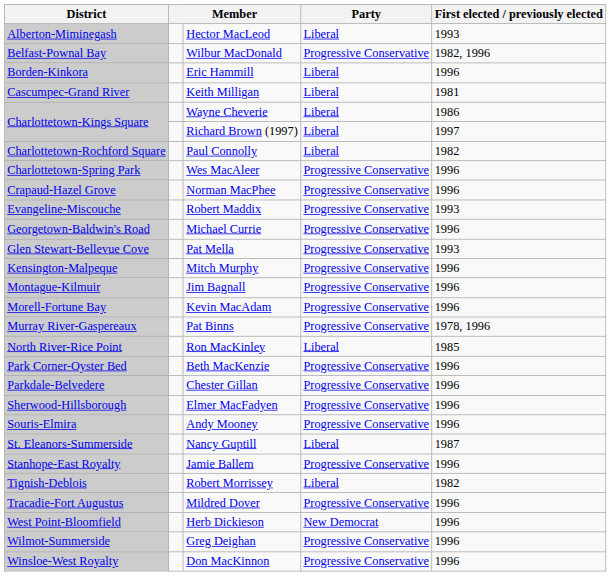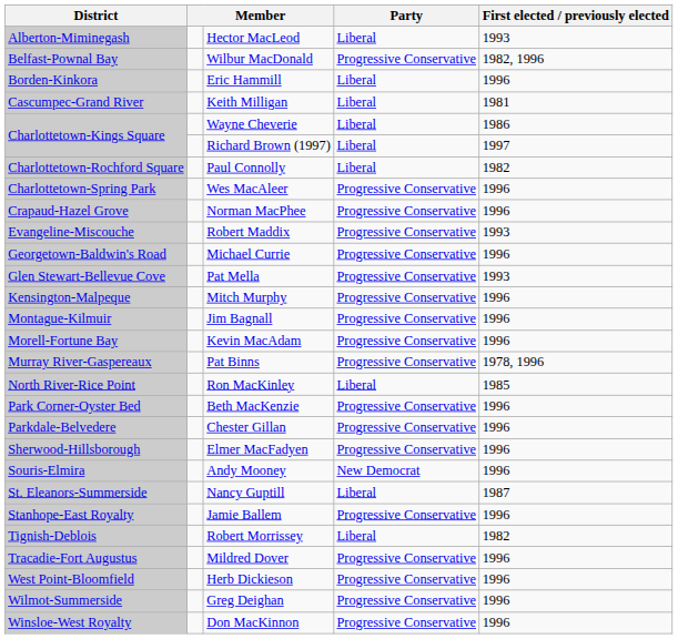 <table class="wikitable sortable">
 <tr>
 <th>District</th>
 <th colspan="2">Member</th>
 <th>Party</th>
 <th>First elected / previously elected</th>
 </tr>
 <tr>
 <td bgcolor="CCCCCC"><a href='#'>Alberton-Miminegash</a></td>
 <td>   </td>
 <td><a href='#'>Hector MacLeod</a></td>
 <td><a href='#'>Liberal</a></td>
 <td>1993</td>
 </tr>
 <tr>
 <td bgcolor="CCCCCC"><a href='#'>Belfast-Pownal Bay</a></td>
 <td>   </td>
 <td><a href='#'>Wilbur MacDonald</a></td>
 <td><a href='#'>Progressive Conservative</a></td>
 <td>1982, 1996</td>
 </tr>
 <tr>
 <td bgcolor="CCCCCC"><a href='#'>Borden-Kinkora</a></td>
 <td>   </td>
 <td><a href='#'>Eric Hammill</a></td>
 <td><a href='#'>Liberal</a></td>
 <td>1996</td>
 </tr>
 <tr>
 <td bgcolor="CCCCCC"><a href='#'>Cascumpec-Grand River</a></td>
 <td>   </td>
 <td><a href='#'>Keith Milligan</a></td>
 <td><a href='#'>Liberal</a></td>
 <td>1981</td>
 </tr>
 <tr>
 <td bgcolor="CCCCCC"  rowspan="2"><a href='#'>Charlottetown-Kings Square</a></td>
 <td> </td>
 <td><a href='#'>Wayne Cheverie</a></td>
 <td><a href='#'>Liberal</a></td>
 <td>1986</td>
 </tr>
 <tr>
 <td></td>
 <td><a href='#'>Richard Brown</a> (1997)</td>
 <td><a href='#'>Liberal</a></td>
 <td>1997</td>
 </tr>
 <tr>
 <td bgcolor="CCCCCC"><a href='#'>Charlottetown-Rochford Square</a></td>
 <td>   </td>
 <td><a href='#'>Paul Connolly</a></td>
 <td><a href='#'>Liberal</a></td>
 <td>1982</td>
 </tr>
 <tr>
 <td bgcolor="CCCCCC"><a href='#'>Charlottetown-Spring Park</a></td>
 <td>   </td>
 <td><a href='#'>Wes MacAleer</a></td>
 <td><a href='#'>Progressive Conservative</a></td>
 <td>1996</td>
 </tr>
 <tr>
 <td bgcolor="CCCCCC"><a href='#'>Crapaud-Hazel Grove</a></td>
 <td>   </td>
 <td><a href='#'>Norman MacPhee</a></td>
 <td><a href='#'>Progressive Conservative</a></td>
 <td>1996</td>
 </tr>
 <tr>
 <td bgcolor="CCCCCC"><a href='#'>Evangeline-Miscouche</a></td>
 <td>   </td>
 <td><a href='#'>Robert Maddix</a></td>
 <td><a href='#'>Progressive Conservative</a></td>
 <td>1993</td>
 </tr>
 <tr>
 <td bgcolor="CCCCCC"><a href='#'>Georgetown-Baldwin's Road</a></td>
 <td>   </td>
 <td><a href='#'>Michael Currie</a></td>
 <td><a href='#'>Progressive Conservative</a></td>
 <td>1996</td>
 </tr>
 <tr>
 <td bgcolor="CCCCCC"><a href='#'>Glen Stewart-Bellevue Cove</a></td>
 <td>   </td>
 <td><a href='#'>Pat Mella</a></td>
 <td><a href='#'>Progressive Conservative</a></td>
 <td>1993</td>
 </tr>
 <tr>
 <td bgcolor="CCCCCC"><a href='#'>Kensington-Malpeque</a></td>
 <td>   </td>
 <td><a href='#'>Mitch Murphy</a></td>
 <td><a href='#'>Progressive Conservative</a></td>
 <td>1996</td>
 </tr>
 <tr>
 <td bgcolor="CCCCCC"><a href='#'>Montague-Kilmuir</a></td>
 <td>   </td>
 <td><a href='#'>Jim Bagnall</a></td>
 <td><a href='#'>Progressive Conservative</a></td>
 <td>1996</td>
 </tr>
 <tr>
 <td bgcolor="CCCCCC"><a href='#'>Morell-Fortune Bay</a></td>
 <td>   </td>
 <td><a href='#'>Kevin MacAdam</a></td>
 <td><a href='#'>Progressive Conservative</a></td>
 <td>1996</td>
 </tr>
 <tr>
 <td bgcolor="CCCCCC"><a href='#'>Murray River-Gaspereaux</a></td>
 <td>   </td>
 <td><a href='#'>Pat Binns</a></td>
 <td><a href='#'>Progressive Conservative</a></td>
 <td>1978, 1996</td>
 </tr>
 <tr>
 <td bgcolor="CCCCCC"><a href='#'>North River-Rice Point</a></td>
 <td>   </td>
 <td><a href='#'>Ron MacKinley</a></td>
 <td><a href='#'>Liberal</a></td>
 <td>1985</td>
 </tr>
 <tr>
 <td bgcolor="CCCCCC"><a href='#'>Park Corner-Oyster Bed</a></td>
 <td>   </td>
 <td><a href='#'>Beth MacKenzie</a></td>
 <td><a href='#'>Progressive Conservative</a></td>
 <td>1996</td>
 </tr>
 <tr>
 <td bgcolor="CCCCCC"><a href='#'>Parkdale-Belvedere</a></td>
 <td>   </td>
 <td><a href='#'>Chester Gillan</a></td>
 <td><a href='#'>Progressive Conservative</a></td>
 <td>1996</td>
 </tr>
 <tr>
 <td bgcolor="CCCCCC"><a href='#'>Sherwood-Hillsborough</a></td>
 <td>   </td>
 <td><a href='#'>Elmer MacFadyen</a></td>
 <td><a href='#'>Progressive Conservative</a></td>
 <td>1996</td>
 </tr>
 <tr>
 <td bgcolor="CCCCCC"><a href='#'>Souris-Elmira</a></td>
 <td>   </td>
 <td><a href='#'>Andy Mooney</a></td>
-<td><a href='#'>Progressive Conservative</a></td>
+<td><a href='#'>New Democrat</a></td>
 <td>1996</td>
 </tr>
 <tr>
 <td bgcolor="CCCCCC"><a href='#'>St. Eleanors-Summerside</a></td>
 <td>   </td>
 <td><a href='#'>Nancy Guptill</a></td>
 <td><a href='#'>Liberal</a></td>
 <td>1987</td>
 </tr>
 <tr>
 <td bgcolor="CCCCCC"><a href='#'>Stanhope-East Royalty</a></td>
 <td>   </td>
 <td><a href='#'>Jamie Ballem</a></td>
 <td><a href='#'>Progressive Conservative</a></td>
 <td>1996</td>
 </tr>
 <tr>
 <td bgcolor="CCCCCC"><a href='#'>Tignish-Deblois</a></td>
 <td>   </td>
 <td><a href='#'>Robert Morrissey</a></td>
 <td><a href='#'>Liberal</a></td>
 <td>1982</td>
 </tr>
 <tr>
 <td bgcolor="CCCCCC"><a href='#'>Tracadie-Fort Augustus</a></td>
 <td>   </td>
 <td><a href='#'>Mildred Dover</a></td>
 <td><a href='#'>Progressive Conservative</a></td>
 <td>1996</td>
 </tr>
 <tr>
 <td bgcolor="CCCCCC"><a href='#'>West Point-Bloomfield</a></td>
 <td>   </td>
 <td><a href='#'>Herb Dickieson</a></td>
-<td><a href='#'>New Democrat</a></td>
+<td><a href='#'>Progressive Conservative</a></td>
 <td>1996</td>
 </tr>
 <tr>
 <td bgcolor="CCCCCC"><a href='#'>Wilmot-Summerside</a></td>
 <td>   </td>
 <td><a href='#'>Greg Deighan</a></td>
 <td><a href='#'>Progressive Conservative</a></td>
 <td>1996</td>
 </tr>
 <tr>
 <td bgcolor="CCCCCC"><a href='#'>Winsloe-West Royalty</a></td>
 <td>   </td>
 <td><a href='#'>Don MacKinnon</a></td>
 <td><a href='#'>Progressive Conservative</a></td>
 <td>1996</td>
 </tr>
 </table>
